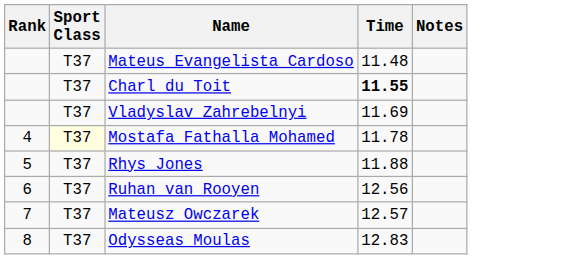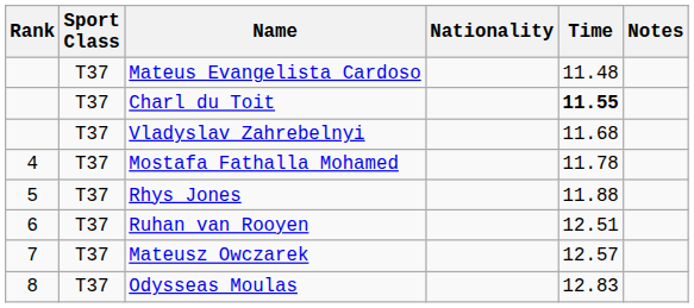 <table class="wikitable sortable" style="text-align:center">
 <tr>
 <th>Rank</th>
 <th>Sport<br>Class</th>
 <th>Name</th>
+<th>Nationality</th>
 <th>Time</th>
 <th>Notes</th>
 </tr>
 <tr>
 <td></td>
 <td>T37</td>
 <td align=left><a href='#'>Mateus Evangelista Cardoso</a></td>
+<td align=left></td>
 <td>11.48</td>
 <td></td>
 </tr>
 <tr>
 <td></td>
 <td>T37</td>
 <td align=left><a href='#'>Charl du Toit</a></td>
+<td align=left></td>
 <td><strong>11.55</strong></td>
 <td></td>
 </tr>
 <tr>
 <td></td>
 <td>T37</td>
 <td align=left><a href='#'>Vladyslav Zahrebelnyi</a></td>
-<td>11.69</td>
+<td align=left></td>
+<td>11.68</td>
 <td></td>
 </tr>
 <tr>
 <td>4</td>
-<td style="background: lightyellow;">T37</td>
+<td>T37</td>
 <td align=left><a href='#'>Mostafa Fathalla Mohamed</a></td>
+<td align=left></td>
 <td>11.78</td>
 <td></td>
 </tr>
 <tr>
 <td>5</td>
 <td>T37</td>
 <td align=left><a href='#'>Rhys Jones</a></td>
+<td align=left></td>
 <td>11.88</td>
 <td></td>
 </tr>
 <tr>
 <td>6</td>
 <td>T37</td>
 <td align=left><a href='#'>Ruhan van Rooyen</a></td>
-<td>12.56</td>
+<td align=left></td>
+<td>12.51</td>
 <td></td>
 </tr>
 <tr>
 <td>7</td>
 <td>T37</td>
 <td align=left><a href='#'>Mateusz Owczarek</a></td>
+<td align=left></td>
 <td>12.57</td>
 <td></td>
 </tr>
 <tr>
 <td>8</td>
 <td>T37</td>
 <td align=left><a href='#'>Odysseas Moulas</a></td>
+<td align=left></td>
 <td>12.83</td>
 <td></td>
 </tr>
 </table>
